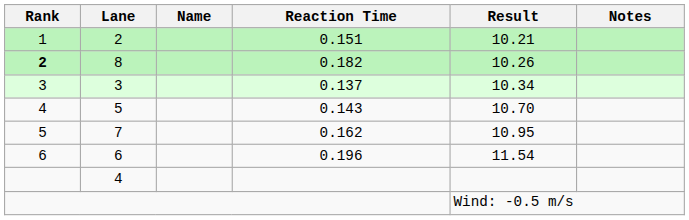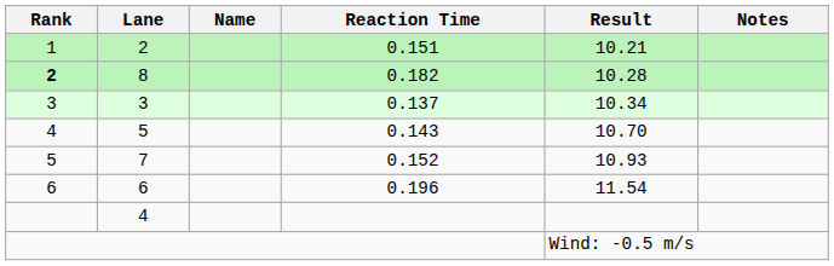 <table class="wikitable sortable" style="text-align:center;width: 70%">
 <tr>
 <th>Rank</th>
 <th>Lane</th>
 <th>Name</th>
 <th>Reaction Time</th>
 <th>Result</th>
 <th>Notes</th>
 </tr>
 <tr bgcolor=bbf3bb>
 <td>1</td>
 <td>2</td>
 <td align="left"></td>
 <td>0.151</td>
 <td>10.21</td>
 <td></td>
 </tr>
 <tr bgcolor=bbf3bb>
 <td><strong>2</strong></td>
 <td>8</td>
 <td align="left"></td>
 <td>0.182</td>
-<td>10.26</td>
+<td>10.28</td>
 <td></td>
 </tr>
 <tr bgcolor=ddffdd>
 <td>3</td>
 <td>3</td>
 <td align="left"></td>
 <td>0.137</td>
 <td>10.34</td>
 <td></td>
 </tr>
 <tr>
 <td>4</td>
 <td>5</td>
 <td align="left"></td>
 <td>0.143</td>
 <td>10.70</td>
 <td></td>
 </tr>
 <tr>
 <td>5</td>
 <td>7</td>
 <td align="left"></td>
-<td>0.162</td>
-<td>10.95</td>
+<td>0.152</td>
+<td>10.93</td>
 <td></td>
 </tr>
 <tr>
 <td>6</td>
 <td>6</td>
 <td align="left"></td>
 <td>0.196</td>
 <td>11.54</td>
 <td></td>
 </tr>
 <tr>
 <td></td>
 <td>4</td>
 <td align="left"></td>
 <td></td>
 <td></td>
 <td></td>
 </tr>
 <tr class="sortbottom">
 <td colspan=4></td>
 <td colspan="2" style="text-align:left;">Wind: -0.5 m/s</td>
 </tr>
 </table>
